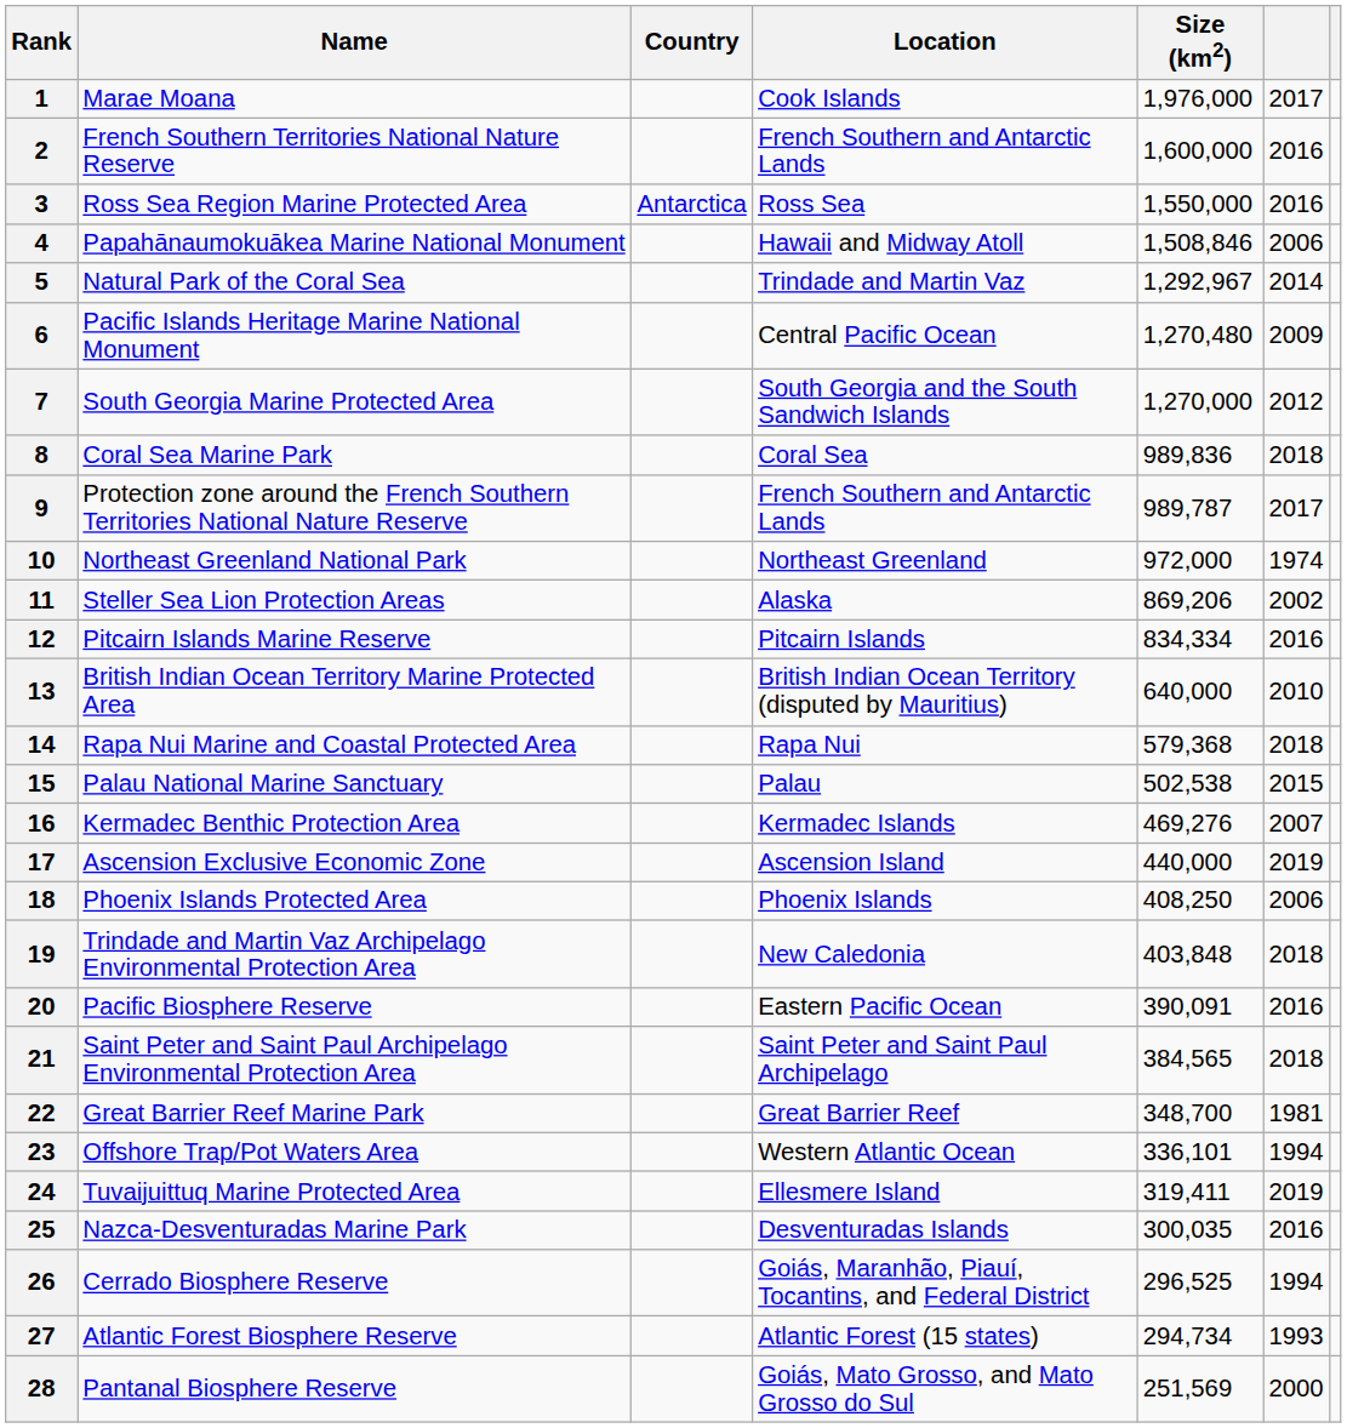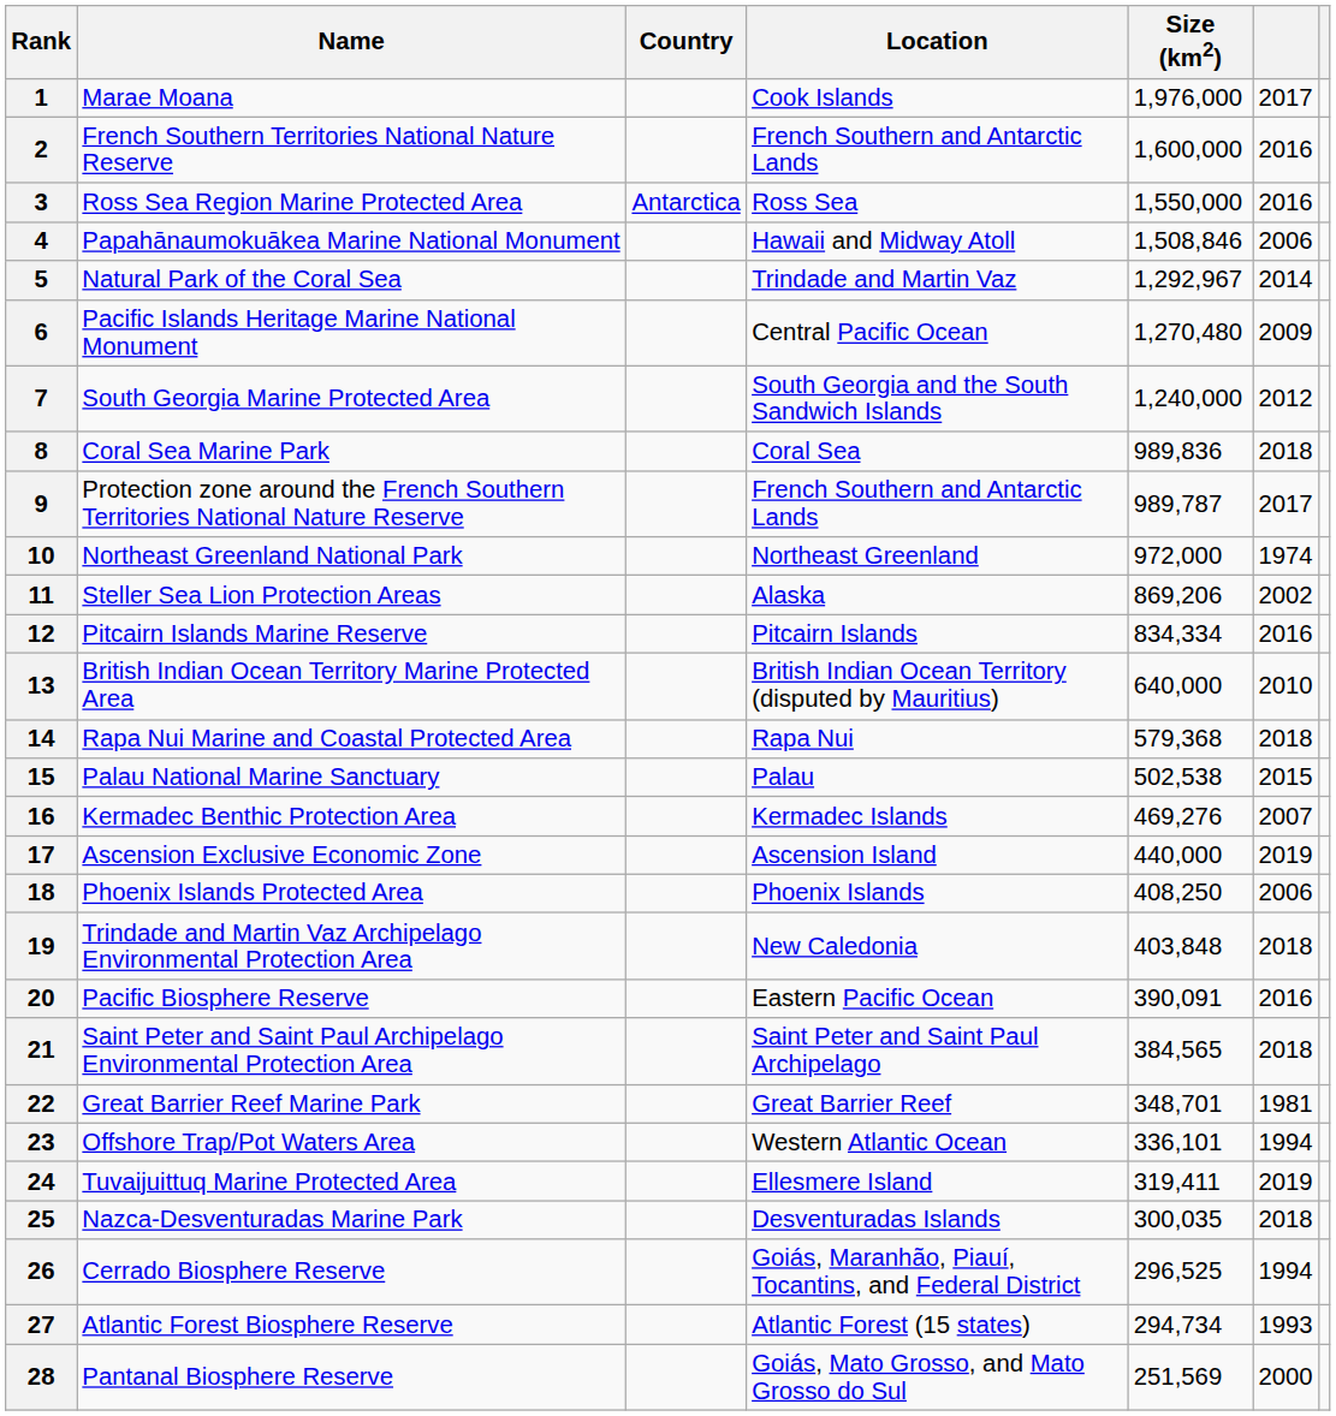 <table class="wikitable sortable">
 <tr>
 <th>Rank</th>
 <th>Name</th>
 <th>Country</th>
 <th>Location</th>
 <th data-sort-type="number">Size (km<sup>2</sup>)</th>
 <th></th>
 <th class="unsortable"></th>
 </tr>
 <tr>
 <th>1</th>
 <td><a href='#'>Marae Moana</a></td>
 <td></td>
 <td><a href='#'>Cook Islands</a></td>
 <td>1,976,000</td>
 <td>2017</td>
 <td></td>
 </tr>
 <tr>
 <th>2</th>
 <td><a href='#'>French Southern Territories National Nature Reserve</a></td>
 <td></td>
 <td><a href='#'>French Southern and Antarctic Lands</a></td>
 <td>1,600,000</td>
 <td>2016</td>
 <td></td>
 </tr>
 <tr>
 <th>3</th>
 <td><a href='#'>Ross Sea Region Marine Protected Area</a></td>
 <td> <a href='#'>Antarctica</a></td>
 <td><a href='#'>Ross Sea</a></td>
 <td>1,550,000</td>
 <td>2016</td>
 <td></td>
 </tr>
 <tr>
 <th>4</th>
 <td><a href='#'>Papahānaumokuākea Marine National Monument</a></td>
 <td></td>
 <td><a href='#'>Hawaii</a> and <a href='#'>Midway Atoll</a></td>
 <td>1,508,846</td>
 <td>2006</td>
 <td></td>
 </tr>
 <tr>
 <th>5</th>
 <td><a href='#'>Natural Park of the Coral Sea</a></td>
 <td></td>
 <td><a href='#'>Trindade and Martin Vaz</a></td>
 <td>1,292,967</td>
 <td>2014</td>
 <td></td>
 </tr>
 <tr>
 <th>6</th>
 <td><a href='#'>Pacific Islands Heritage Marine National Monument</a></td>
 <td></td>
 <td>Central <a href='#'>Pacific Ocean</a></td>
 <td>1,270,480</td>
 <td>2009</td>
 <td></td>
 </tr>
 <tr>
 <th>7</th>
 <td><a href='#'>South Georgia Marine Protected Area</a></td>
 <td></td>
 <td><a href='#'>South Georgia and the South Sandwich Islands</a></td>
-<td>1,270,000</td>
+<td>1,240,000</td>
 <td>2012</td>
 <td></td>
 </tr>
 <tr>
 <th>8</th>
 <td><a href='#'>Coral Sea Marine Park</a></td>
 <td></td>
 <td><a href='#'>Coral Sea</a></td>
 <td>989,836</td>
 <td>2018</td>
 <td></td>
 </tr>
 <tr>
 <th>9</th>
 <td>Protection zone around the <a href='#'>French Southern Territories National Nature Reserve</a></td>
 <td></td>
 <td><a href='#'>French Southern and Antarctic Lands</a></td>
 <td>989,787</td>
 <td>2017</td>
 <td></td>
 </tr>
 <tr>
 <th>10</th>
 <td><a href='#'>Northeast Greenland National Park</a></td>
 <td></td>
 <td><a href='#'>Northeast Greenland</a></td>
 <td>972,000</td>
 <td>1974</td>
 <td></td>
 </tr>
 <tr>
 <th>11</th>
 <td><a href='#'>Steller Sea Lion Protection Areas</a></td>
 <td></td>
 <td><a href='#'>Alaska</a></td>
 <td>869,206</td>
 <td>2002</td>
 <td></td>
 </tr>
 <tr>
 <th>12</th>
 <td><a href='#'>Pitcairn Islands Marine Reserve</a></td>
 <td></td>
 <td><a href='#'>Pitcairn Islands</a></td>
 <td>834,334</td>
 <td>2016</td>
 <td></td>
 </tr>
 <tr>
 <th>13</th>
 <td><a href='#'>British Indian Ocean Territory Marine Protected Area</a></td>
 <td></td>
 <td><a href='#'>British Indian Ocean Territory</a> (disputed by <a href='#'>Mauritius</a>)</td>
 <td>640,000</td>
 <td>2010</td>
 <td></td>
 </tr>
 <tr>
 <th>14</th>
 <td><a href='#'>Rapa Nui Marine and Coastal Protected Area</a></td>
 <td></td>
 <td><a href='#'>Rapa Nui</a></td>
 <td>579,368</td>
 <td>2018</td>
 <td></td>
 </tr>
 <tr>
 <th>15</th>
 <td><a href='#'>Palau National Marine Sanctuary</a></td>
 <td></td>
 <td><a href='#'>Palau</a></td>
 <td>502,538</td>
 <td>2015</td>
 <td></td>
 </tr>
 <tr>
 <th>16</th>
 <td><a href='#'>Kermadec Benthic Protection Area</a></td>
 <td></td>
 <td><a href='#'>Kermadec Islands</a></td>
 <td>469,276</td>
 <td>2007</td>
 <td></td>
 </tr>
 <tr>
 <th>17</th>
 <td><a href='#'>Ascension Exclusive Economic Zone</a></td>
 <td></td>
 <td><a href='#'>Ascension Island</a></td>
 <td>440,000</td>
 <td>2019</td>
 <td></td>
 </tr>
 <tr>
 <th>18</th>
 <td><a href='#'>Phoenix Islands Protected Area</a></td>
 <td></td>
 <td><a href='#'>Phoenix Islands</a></td>
 <td>408,250</td>
 <td>2006</td>
 <td></td>
 </tr>
 <tr>
 <th>19</th>
 <td><a href='#'>Trindade and Martin Vaz Archipelago Environmental Protection Area</a></td>
 <td></td>
 <td><a href='#'>New Caledonia</a></td>
 <td>403,848</td>
 <td>2018</td>
 <td></td>
 </tr>
 <tr>
 <th>20</th>
 <td><a href='#'>Pacific Biosphere Reserve</a></td>
 <td></td>
 <td>Eastern <a href='#'>Pacific Ocean</a></td>
 <td>390,091</td>
 <td>2016</td>
 <td></td>
 </tr>
 <tr>
 <th>21</th>
 <td><a href='#'>Saint Peter and Saint Paul Archipelago Environmental Protection Area</a></td>
 <td></td>
 <td><a href='#'>Saint Peter and Saint Paul Archipelago</a></td>
 <td>384,565</td>
 <td>2018</td>
 <td></td>
 </tr>
 <tr>
 <th>22</th>
 <td><a href='#'>Great Barrier Reef Marine Park</a></td>
 <td></td>
 <td><a href='#'>Great Barrier Reef</a></td>
-<td>348,700</td>
+<td>348,701</td>
 <td>1981</td>
 <td></td>
 </tr>
 <tr>
 <th>23</th>
 <td><a href='#'>Offshore Trap/Pot Waters Area</a></td>
 <td></td>
 <td>Western <a href='#'>Atlantic Ocean</a></td>
 <td>336,101</td>
 <td>1994</td>
 <td></td>
 </tr>
 <tr>
 <th>24</th>
 <td><a href='#'>Tuvaijuittuq Marine Protected Area</a></td>
 <td></td>
 <td><a href='#'>Ellesmere Island</a></td>
 <td>319,411</td>
 <td>2019</td>
 <td></td>
 </tr>
 <tr>
 <th>25</th>
 <td><a href='#'>Nazca-Desventuradas Marine Park</a></td>
 <td></td>
 <td><a href='#'>Desventuradas Islands</a></td>
 <td>300,035</td>
-<td>2016</td>
+<td>2018</td>
 <td></td>
 </tr>
 <tr>
 <th>26</th>
 <td><a href='#'>Cerrado Biosphere Reserve</a></td>
 <td></td>
 <td><a href='#'>Goiás</a>, <a href='#'>Maranhão</a>, <a href='#'>Piauí</a>, <a href='#'>Tocantins</a>, and <a href='#'>Federal District</a></td>
 <td>296,525</td>
 <td>1994</td>
 <td></td>
 </tr>
 <tr>
 <th>27</th>
 <td><a href='#'>Atlantic Forest Biosphere Reserve</a></td>
 <td></td>
 <td><a href='#'>Atlantic Forest</a> (15 <a href='#'>states</a>)</td>
 <td>294,734</td>
 <td>1993</td>
 <td></td>
 </tr>
 <tr>
 <th>28</th>
 <td><a href='#'>Pantanal Biosphere Reserve</a></td>
 <td></td>
 <td><a href='#'>Goiás</a>, <a href='#'>Mato Grosso</a>, and <a href='#'>Mato Grosso do Sul</a></td>
 <td>251,569</td>
 <td>2000</td>
 <td></td>
 </tr>
 </table>
